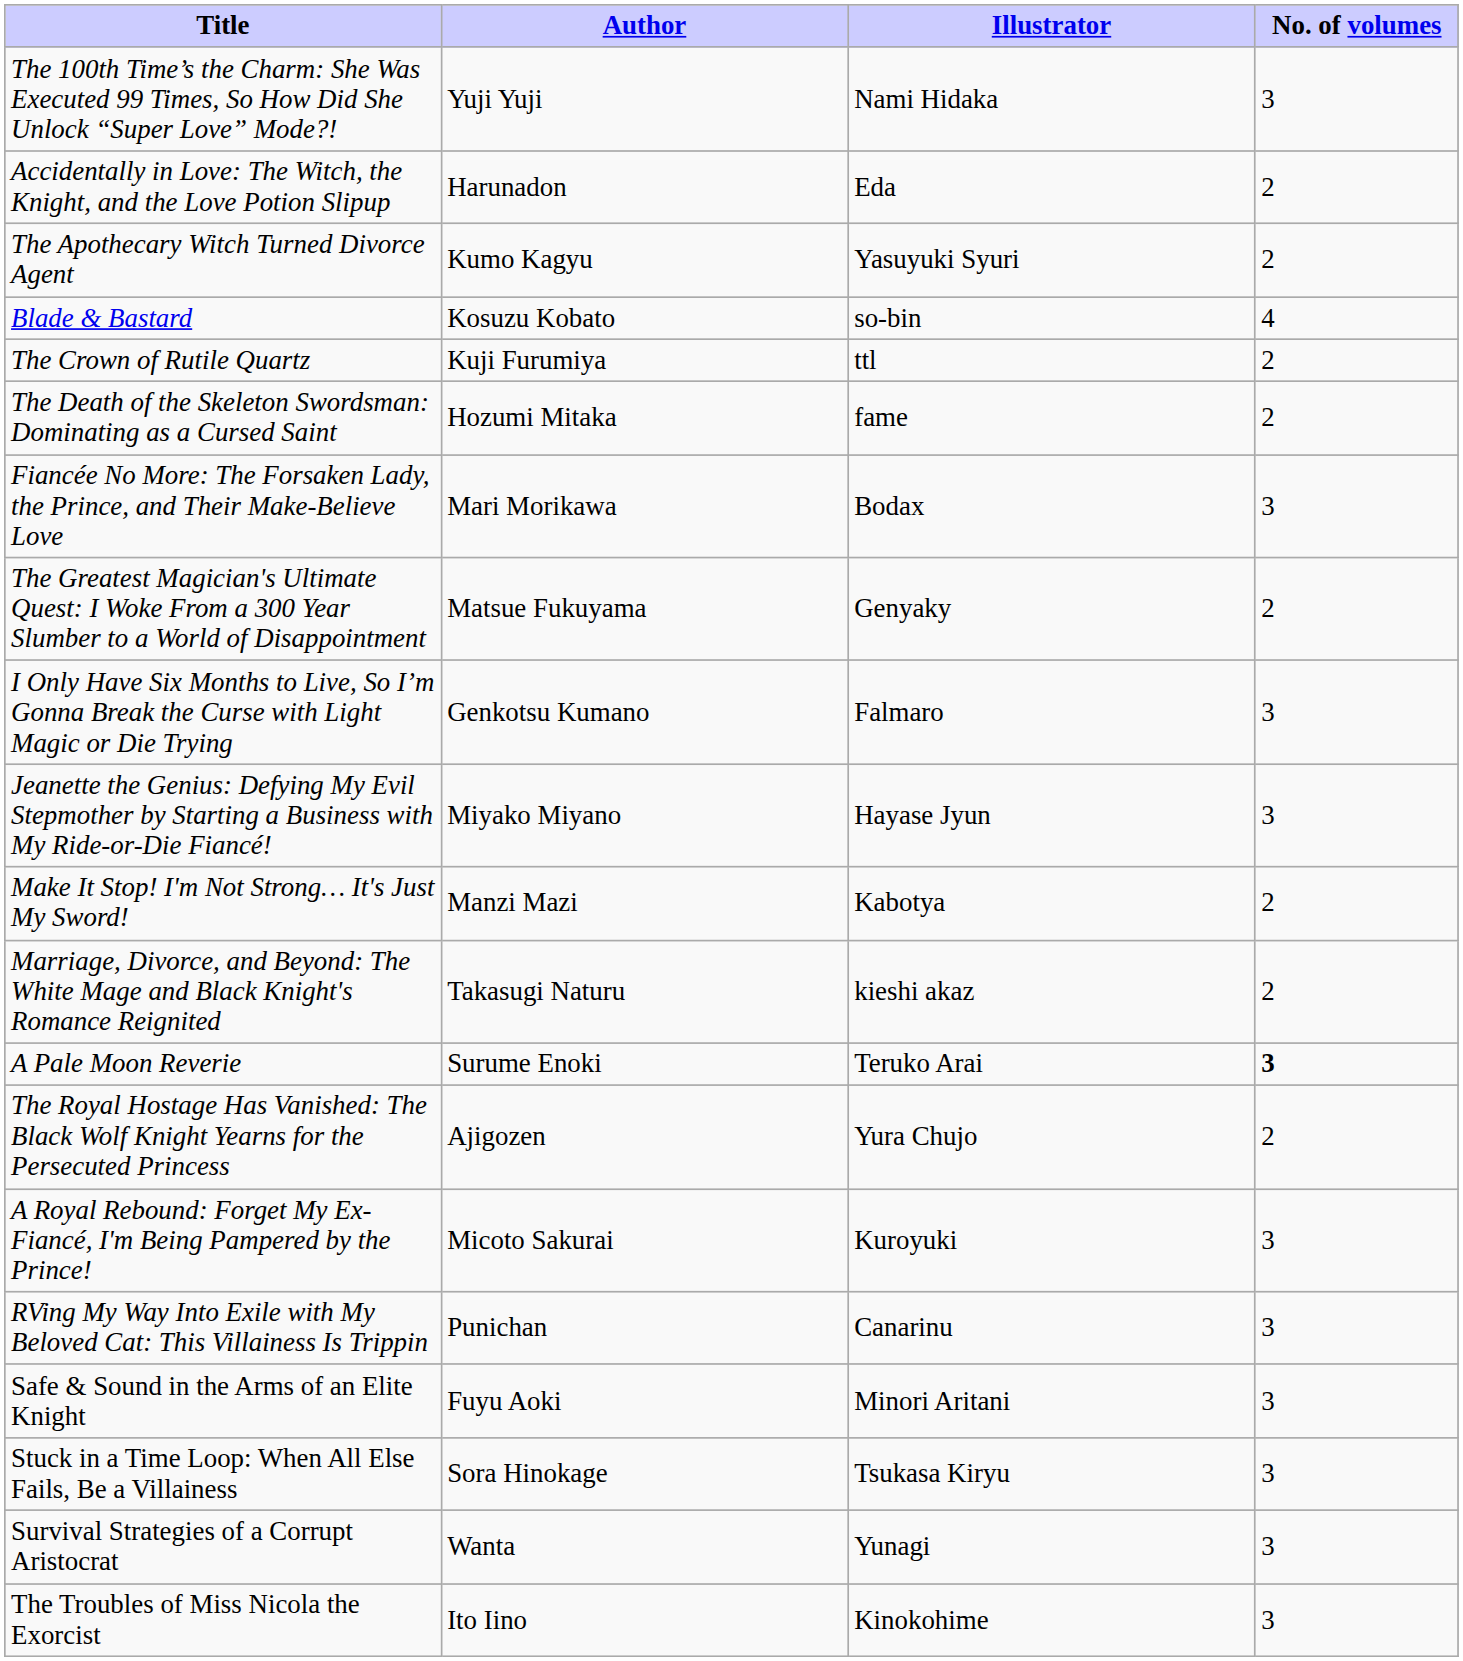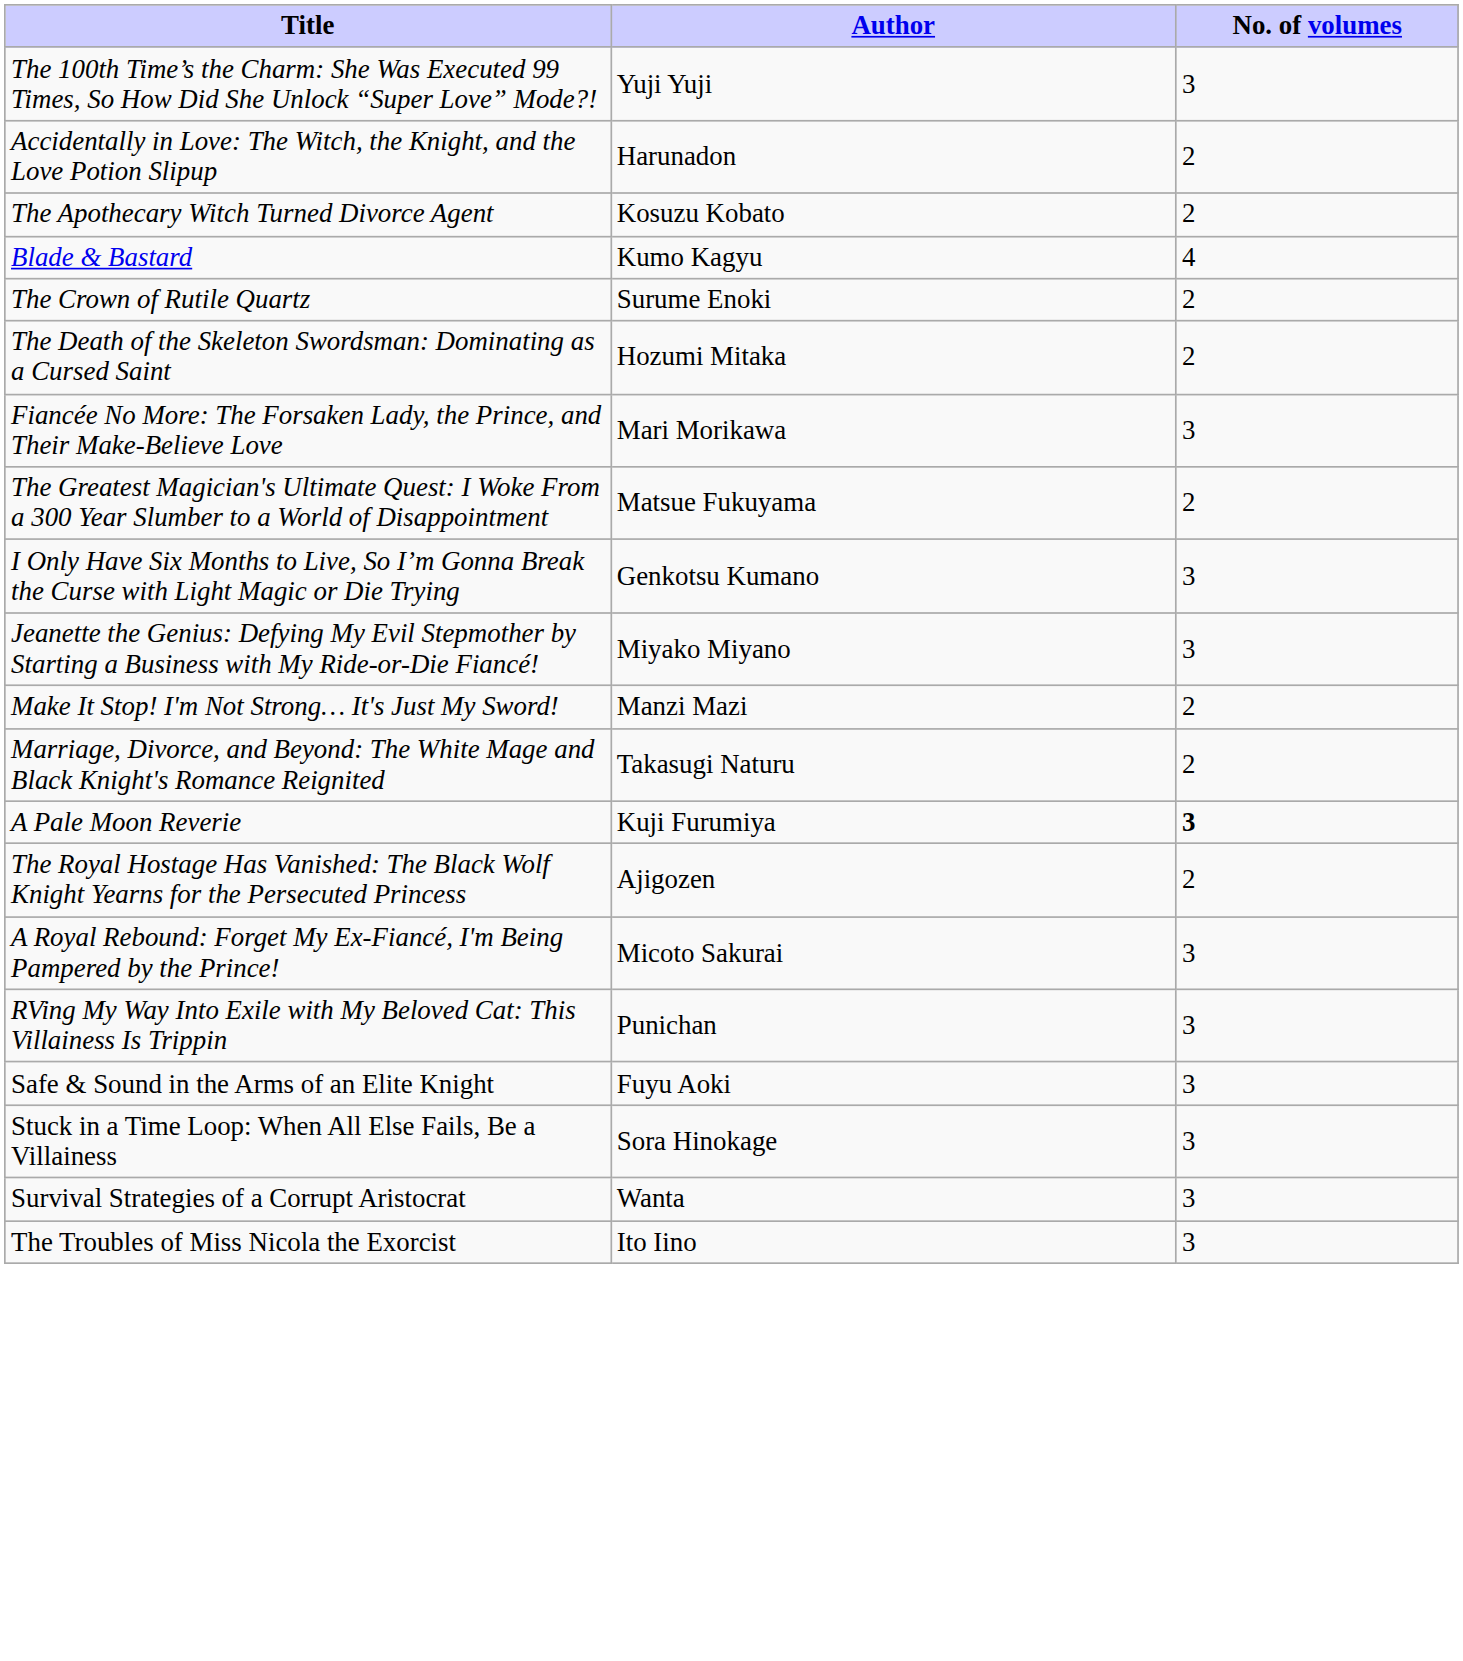 <table class="wikitable" style="width: 98%;">
 <tr>
 <th width=30% style="background:#ccf;">Title</th>
 <th width=28% style="background:#ccf;"><a href='#'>Author</a></th>
-<th width=28% style="background:#ccf;"><a href='#'>Illustrator</a></th>
 <th width=14% style="background:#ccf;">No. of <a href='#'>volumes</a></th>
 </tr>
 <tr>
 <td><em>The 100th Time’s the Charm: She Was Executed 99 Times, So How Did She Unlock “Super Love” Mode?!</em></td>
 <td>Yuji Yuji</td>
-<td>Nami Hidaka</td>
 <td>3</td>
 </tr>
 <tr>
 <td><em>Accidentally in Love: The Witch, the Knight, and the Love Potion Slipup</em></td>
 <td>Harunadon</td>
-<td>Eda</td>
 <td>2</td>
 </tr>
 <tr>
 <td><em>The Apothecary Witch Turned Divorce Agent</em></td>
-<td>Kumo Kagyu</td>
-<td>Yasuyuki Syuri</td>
+<td>Kosuzu Kobato</td>
 <td>2</td>
 </tr>
 <tr>
 <td><em><a href='#'>Blade & Bastard</a></em></td>
-<td>Kosuzu Kobato</td>
-<td>so-bin</td>
+<td>Kumo Kagyu</td>
 <td>4</td>
 </tr>
 <tr>
 <td><em>The Crown of Rutile Quartz</em></td>
-<td>Kuji Furumiya</td>
-<td>ttl</td>
+<td>Surume Enoki</td>
 <td>2</td>
 </tr>
 <tr>
 <td><em>The Death of the Skeleton Swordsman: Dominating as a Cursed Saint</em></td>
 <td>Hozumi Mitaka</td>
-<td>fame</td>
 <td>2</td>
 </tr>
 <tr>
 <td><em>Fiancée No More: The Forsaken Lady, the Prince, and Their Make-Believe Love</em></td>
 <td>Mari Morikawa</td>
-<td>Bodax</td>
 <td>3</td>
 </tr>
 <tr>
 <td><em>The Greatest Magician's Ultimate Quest: I Woke From a 300 Year Slumber to a World of Disappointment</em></td>
 <td>Matsue Fukuyama</td>
-<td>Genyaky</td>
 <td>2</td>
 </tr>
 <tr>
 <td><em>I Only Have Six Months to Live, So I’m Gonna Break the Curse with Light Magic or Die Trying</em></td>
 <td>Genkotsu Kumano</td>
-<td>Falmaro</td>
 <td>3</td>
 </tr>
 <tr>
 <td><em>Jeanette the Genius: Defying My Evil Stepmother by Starting a Business with My Ride-or-Die Fiancé!</em></td>
 <td>Miyako Miyano</td>
-<td>Hayase Jyun</td>
 <td>3</td>
 </tr>
 <tr>
 <td><em>Make It Stop! I'm Not Strong… It's Just My Sword!</em></td>
 <td>Manzi Mazi</td>
-<td>Kabotya</td>
 <td>2</td>
 </tr>
 <tr>
 <td><em>Marriage, Divorce, and Beyond: The White Mage and Black Knight's Romance Reignited</em></td>
 <td>Takasugi Naturu</td>
-<td>kieshi akaz</td>
 <td>2</td>
 </tr>
 <tr>
 <td><em>A Pale Moon Reverie</em></td>
-<td>Surume Enoki</td>
-<td>Teruko Arai</td>
+<td>Kuji Furumiya</td>
 <td><strong>3</strong></td>
 </tr>
 <tr>
 <td><em>The Royal Hostage Has Vanished: The Black Wolf Knight Yearns for the Persecuted Princess</em></td>
 <td>Ajigozen</td>
-<td>Yura Chujo</td>
 <td>2</td>
 </tr>
 <tr>
 <td><em>A Royal Rebound: Forget My Ex-Fiancé, I'm Being Pampered by the Prince!</em></td>
 <td>Micoto Sakurai</td>
-<td>Kuroyuki</td>
 <td>3</td>
 </tr>
 <tr>
 <td><em>RVing My Way Into Exile with My Beloved Cat: This Villainess Is Trippin<strong></td>
 <td>Punichan</td>
-<td>Canarinu</td>
 <td>3</td>
 </tr>
 <tr>
 <td></em>Safe & Sound in the Arms of an Elite Knight<em></td>
 <td>Fuyu Aoki</td>
-<td>Minori Aritani</td>
 <td>3</td>
 </tr>
 <tr>
 <td></em>Stuck in a Time Loop: When All Else Fails, Be a Villainess<em></td>
 <td>Sora Hinokage</td>
-<td>Tsukasa Kiryu</td>
 <td>3</td>
 </tr>
 <tr>
 <td></em>Survival Strategies of a Corrupt Aristocrat<em></td>
 <td>Wanta</td>
-<td>Yunagi</td>
 <td>3</td>
 </tr>
 <tr>
 <td></em>The Troubles of Miss Nicola the Exorcist<em></td>
 <td>Ito Iino</td>
-<td>Kinokohime</td>
 <td>3</td>
 </tr>
 </table>
